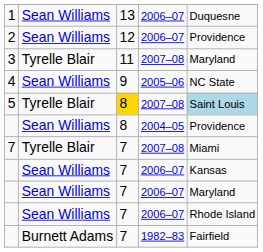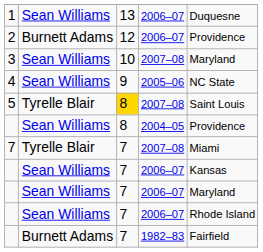 <table class="wikitable">
 <tr>
 </tr>
 <tr>
 <td>1</td>
 <td><a href='#'>Sean Williams</a></td>
 <td>13</td>
 <td style="font-size:80%;"><a href='#'>2006–07</a></td>
 <td style="font-size:80%;">Duquesne</td>
 </tr>
 <tr>
 <td>2</td>
-<td><a href='#'>Sean Williams</a></td>
+<td>Burnett Adams</td>
 <td>12</td>
 <td style="font-size:80%;"><a href='#'>2006–07</a></td>
 <td style="font-size:80%;">Providence</td>
 </tr>
 <tr>
 <td>3</td>
-<td>Tyrelle Blair</td>
-<td>11</td>
+<td><a href='#'>Sean Williams</a></td>
+<td>10</td>
 <td style="font-size:80%;"><a href='#'>2007–08</a></td>
 <td style="font-size:80%;">Maryland</td>
 </tr>
 <tr>
 <td>4</td>
 <td><a href='#'>Sean Williams</a></td>
 <td>9</td>
 <td style="font-size:80%;"><a href='#'>2005–06</a></td>
 <td style="font-size:80%;">NC State</td>
 </tr>
 <tr>
 <td>5</td>
 <td>Tyrelle Blair</td>
 <td style="background: gold;">8</td>
 <td style="font-size:80%;"><a href='#'>2007–08</a></td>
-<td style="background: lightblue; font-size:80%;">Saint Louis</td>
+<td style="font-size:80%;">Saint Louis</td>
 </tr>
 <tr>
 <td></td>
 <td><a href='#'>Sean Williams</a></td>
 <td>8</td>
 <td style="font-size:80%;"><a href='#'>2004–05</a></td>
 <td style="font-size:80%;">Providence</td>
 </tr>
 <tr>
 <td>7</td>
 <td>Tyrelle Blair</td>
 <td>7</td>
 <td style="font-size:80%;"><a href='#'>2007–08</a></td>
 <td style="font-size:80%;">Miami</td>
 </tr>
 <tr>
 <td></td>
 <td><a href='#'>Sean Williams</a></td>
 <td>7</td>
 <td style="font-size:80%;"><a href='#'>2006–07</a></td>
 <td style="font-size:80%;">Kansas</td>
 </tr>
 <tr>
 <td></td>
 <td><a href='#'>Sean Williams</a></td>
 <td>7</td>
 <td style="font-size:80%;"><a href='#'>2006–07</a></td>
 <td style="font-size:80%;">Maryland</td>
 </tr>
 <tr>
 <td></td>
 <td><a href='#'>Sean Williams</a></td>
 <td>7</td>
 <td style="font-size:80%;"><a href='#'>2006–07</a></td>
 <td style="font-size:80%;">Rhode Island</td>
 </tr>
 <tr>
 <td></td>
 <td>Burnett Adams</td>
 <td>7</td>
 <td style="font-size:80%;"><a href='#'>1982–83</a></td>
 <td style="font-size:80%;">Fairfield</td>
 </tr>
 </table>
